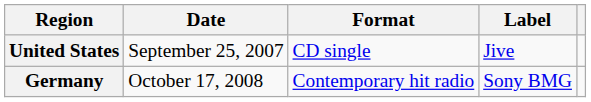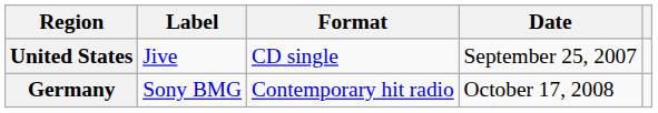 <table class="wikitable plainrowheaders">
 <tr>
 <th scope="col">Region</th>
+<th scope="col">Label</th>
+<th scope="col">Format</th>
 <th scope="col">Date</th>
-<th scope="col">Format</th>
-<th scope="col">Label</th>
 <th scope="col"></th>
 </tr>
 <tr>
 <th scope="row">United States</th>
+<td><a href='#'>Jive</a></td>
+<td><a href='#'>CD single</a></td>
 <td>September 25, 2007</td>
-<td><a href='#'>CD single</a></td>
-<td><a href='#'>Jive</a></td>
 <td></td>
 </tr>
 <tr>
 <th scope="row">Germany</th>
+<td><a href='#'>Sony BMG</a></td>
+<td><a href='#'>Contemporary hit radio</a></td>
 <td>October 17, 2008</td>
-<td><a href='#'>Contemporary hit radio</a></td>
-<td><a href='#'>Sony BMG</a></td>
 <td></td>
 </tr>
 </table>
